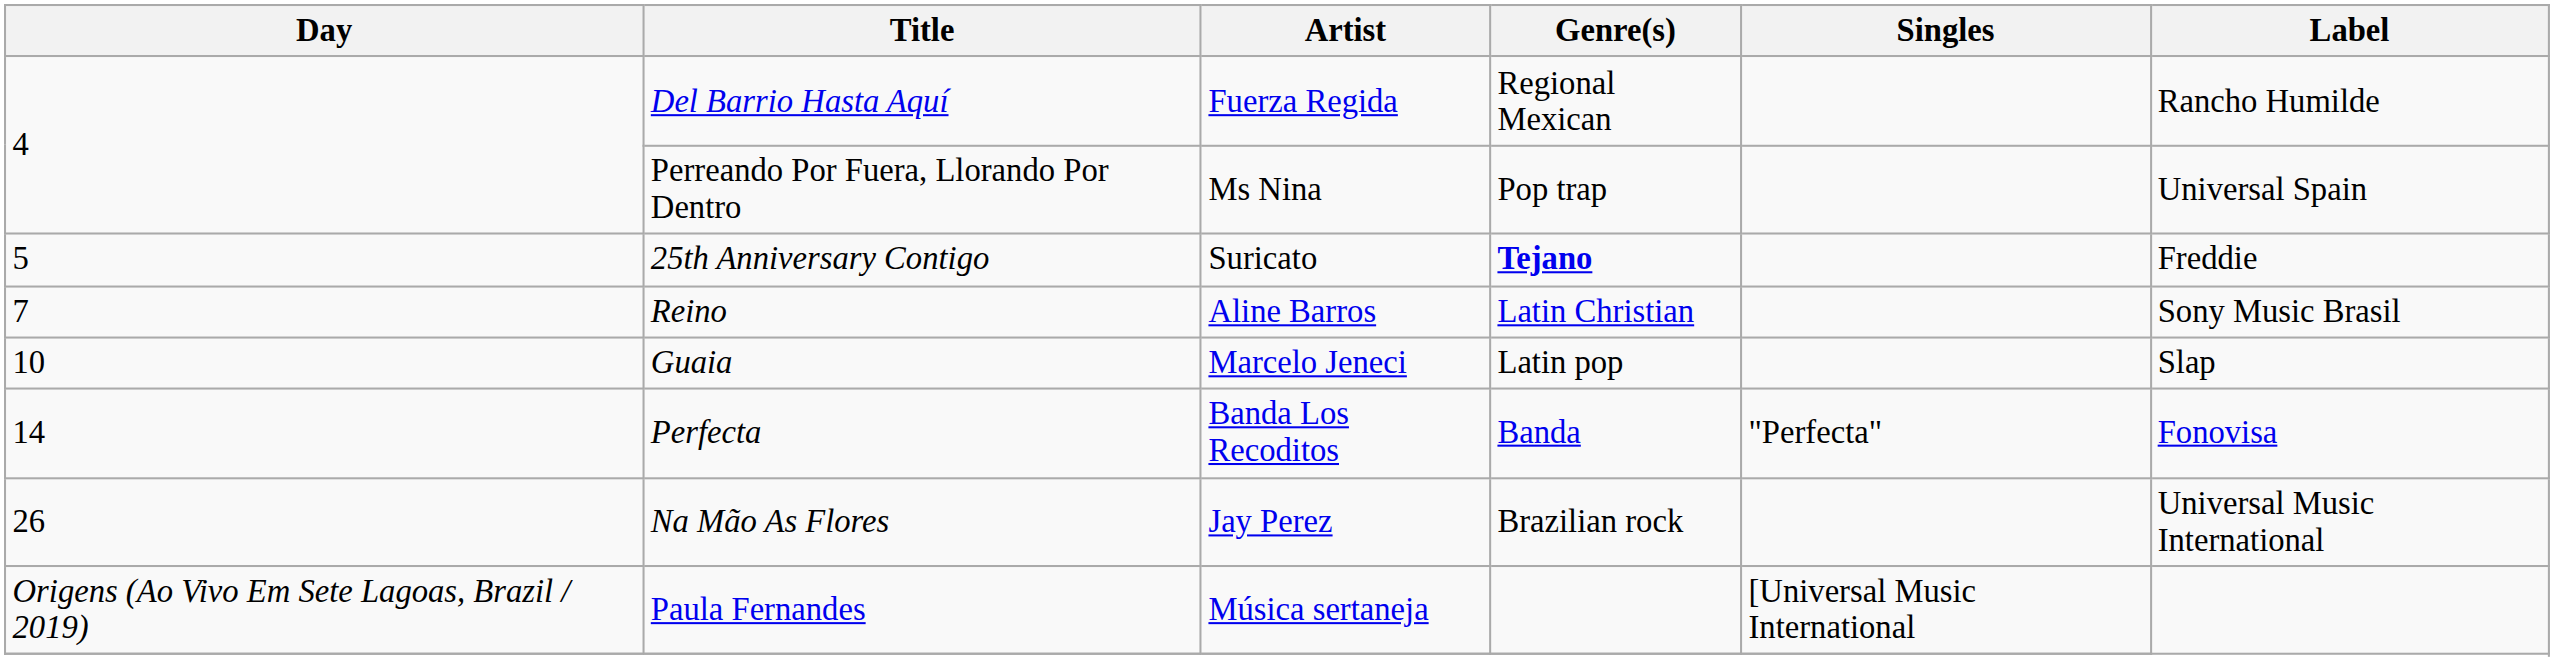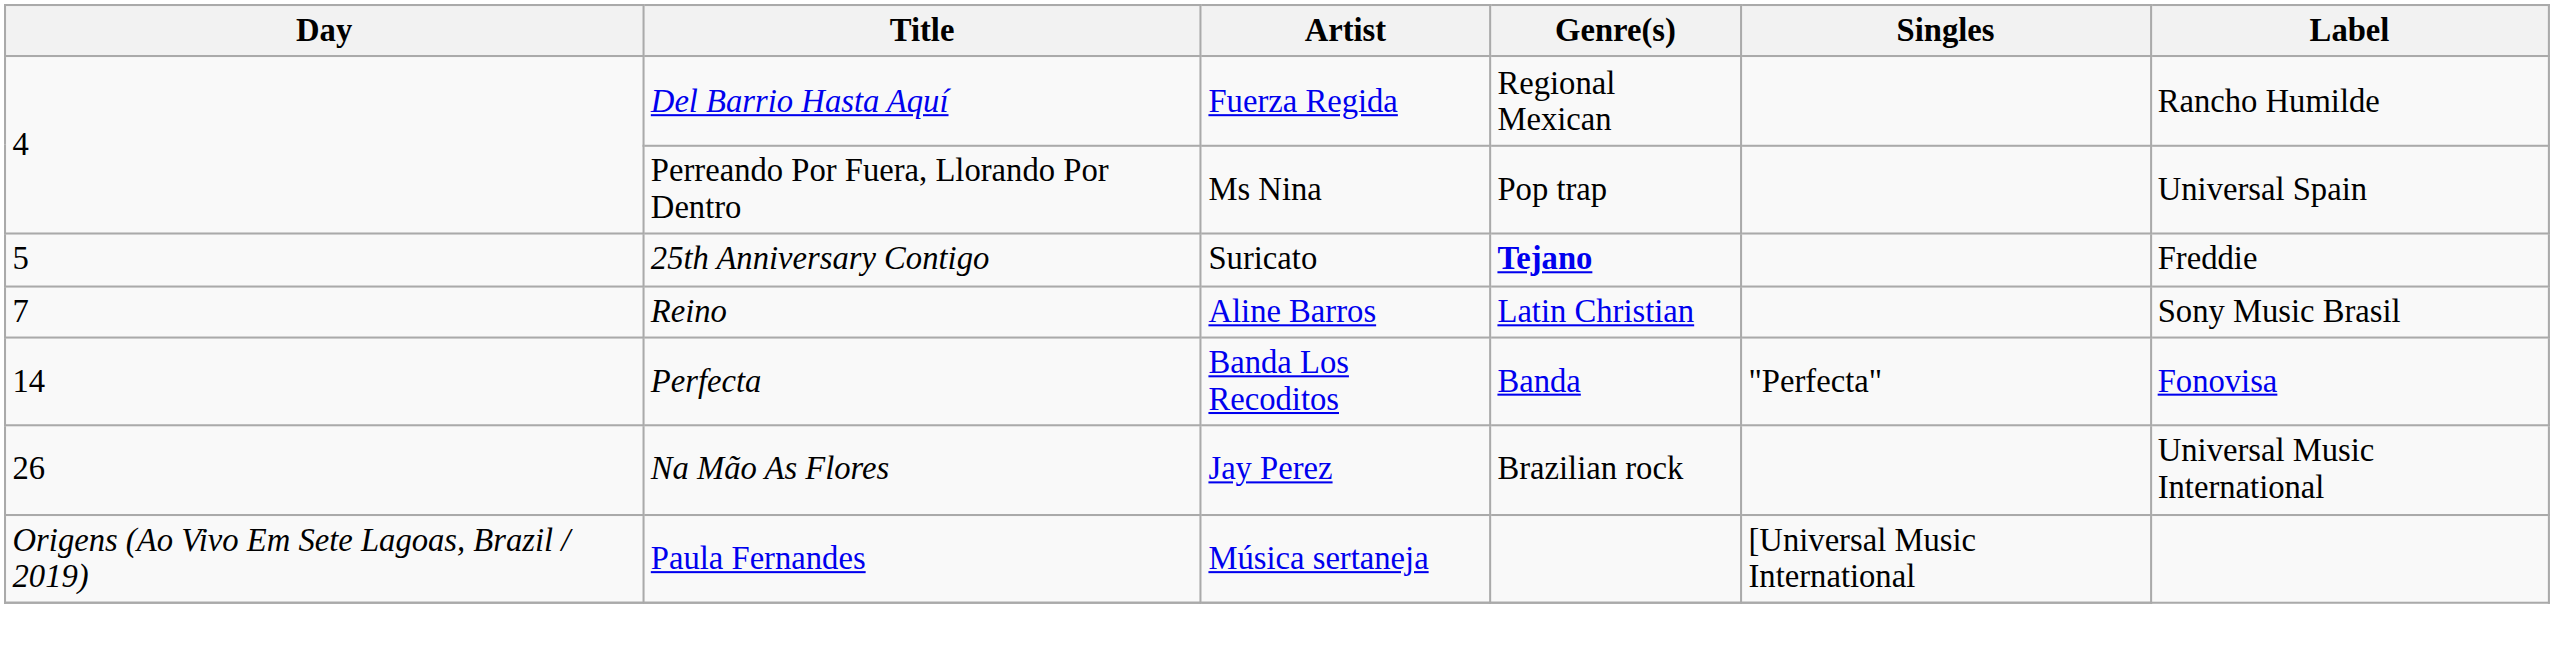 <table class="wikitable sortable" style="text-align: left;">
 <tr>
 <th>Day</th>
 <th>Title</th>
 <th>Artist</th>
 <th>Genre(s)</th>
 <th>Singles</th>
 <th>Label</th>
 </tr>
 <tr>
 <td rowspan="2">4</td>
 <td><em><a href='#'>Del Barrio Hasta Aquí</a></em></td>
 <td><a href='#'>Fuerza Regida</a></td>
 <td>Regional Mexican</td>
 <td></td>
 <td>Rancho Humilde</td>
 </tr>
 <tr>
 <td>Perreando Por Fuera, Llorando Por Dentro</td>
 <td>Ms Nina</td>
 <td>Pop trap</td>
 <td></td>
 <td>Universal Spain</td>
 </tr>
 <tr>
 <td>5</td>
 <td><em>25th Anniversary Contigo</em></td>
 <td>Suricato</td>
 <td><strong><a href='#'>Tejano</a></strong></td>
 <td></td>
 <td>Freddie</td>
 </tr>
 <tr>
 <td>7</td>
 <td><em>Reino</em></td>
 <td><a href='#'>Aline Barros</a></td>
 <td><a href='#'>Latin Christian</a></td>
 <td></td>
 <td>Sony Music Brasil</td>
 </tr>
 <tr>
-<td>10</td>
-<td><em>Guaia</em></td>
-<td><a href='#'>Marcelo Jeneci</a></td>
-<td>Latin pop</td>
-<td></td>
-<td>Slap</td>
-</tr>
-<tr>
 <td>14</td>
 <td><em>Perfecta</em></td>
 <td><a href='#'>Banda Los Recoditos</a></td>
 <td><a href='#'>Banda</a></td>
 <td>"Perfecta"</td>
 <td><a href='#'>Fonovisa</a></td>
 </tr>
 <tr>
 <td rowpsan="2">26</td>
 <td><em>Na Mão As Flores</em></td>
 <td><a href='#'>Jay Perez</a></td>
 <td>Brazilian rock</td>
 <td></td>
 <td>Universal Music International</td>
 </tr>
 <tr>
 <td><em>Origens (Ao Vivo Em Sete Lagoas, Brazil / 2019) </em></td>
 <td><a href='#'>Paula Fernandes</a></td>
 <td><a href='#'>Música sertaneja</a></td>
 <td></td>
 <td>[Universal Music International</td>
 </tr>
 <tr>
 </tr>
 </table>
